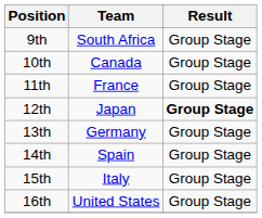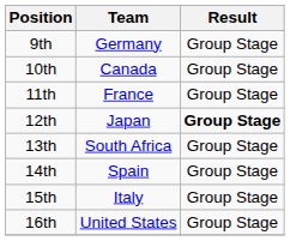 <table class="wikitable" style="text-align: center;">
 <tr>
 <th>Position</th>
 <th>Team</th>
 <th>Result</th>
 </tr>
 <tr>
 <td>9th</td>
-<td> <a href='#'>South Africa</a></td>
+<td> <a href='#'>Germany</a></td>
 <td>Group Stage</td>
 </tr>
 <tr>
 <td>10th</td>
 <td> <a href='#'>Canada</a></td>
 <td>Group Stage</td>
 </tr>
 <tr>
 <td>11th</td>
 <td> <a href='#'>France</a></td>
 <td>Group Stage</td>
 </tr>
 <tr>
 <td>12th</td>
 <td> <a href='#'>Japan</a></td>
 <td><strong>Group Stage</strong></td>
 </tr>
 <tr>
 <td>13th</td>
-<td> <a href='#'>Germany</a></td>
+<td> <a href='#'>South Africa</a></td>
 <td>Group Stage</td>
 </tr>
 <tr>
 <td>14th</td>
 <td> <a href='#'>Spain</a></td>
 <td>Group Stage</td>
 </tr>
 <tr>
 <td>15th</td>
 <td> <a href='#'>Italy</a></td>
 <td>Group Stage</td>
 </tr>
 <tr>
 <td>16th</td>
 <td> <a href='#'>United States</a></td>
 <td>Group Stage</td>
 </tr>
 <tr>
 </tr>
 </table>
